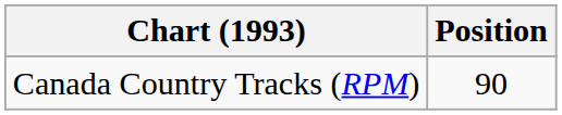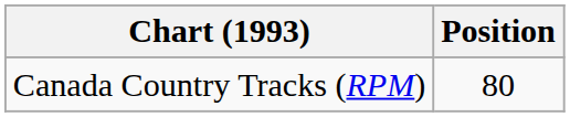 <table class="wikitable sortable">
 <tr>
 <th scope="col">Chart (1993)</th>
 <th scope="col">Position</th>
 </tr>
 <tr>
 <td>Canada Country Tracks (<em><a href='#'>RPM</a></em>)</td>
-<td align="center">90</td>
+<td align="center">80</td>
 </tr>
 </table>
